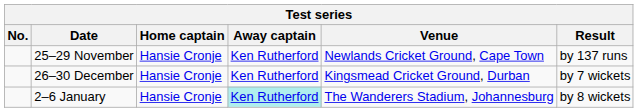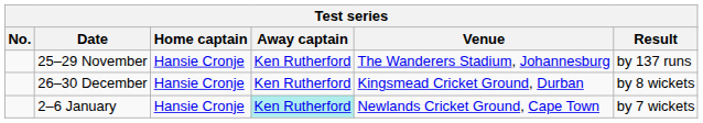 <table class="wikitable">
 <tr>
 <th colspan="9">Test series</th>
 </tr>
 <tr>
 <th>No.</th>
 <th>Date</th>
 <th>Home captain</th>
 <th>Away captain</th>
 <th>Venue</th>
 <th>Result</th>
 </tr>
 <tr>
 <td></td>
 <td>25–29 November</td>
 <td><a href='#'>Hansie Cronje</a></td>
 <td><a href='#'>Ken Rutherford</a></td>
-<td><a href='#'>Newlands Cricket Ground</a>, <a href='#'>Cape Town</a></td>
+<td><a href='#'>The Wanderers Stadium</a>, <a href='#'>Johannesburg</a></td>
 <td> by 137 runs</td>
 </tr>
 <tr>
 <td></td>
 <td>26–30 December</td>
 <td><a href='#'>Hansie Cronje</a></td>
 <td><a href='#'>Ken Rutherford</a></td>
 <td><a href='#'>Kingsmead Cricket Ground</a>, <a href='#'>Durban</a></td>
-<td> by 7 wickets</td>
+<td> by 8 wickets</td>
 </tr>
 <tr>
 <td></td>
 <td>2–6 January</td>
 <td><a href='#'>Hansie Cronje</a></td>
 <td style="background: paleturquoise;"><a href='#'>Ken Rutherford</a></td>
-<td><a href='#'>The Wanderers Stadium</a>, <a href='#'>Johannesburg</a></td>
-<td> by 8 wickets</td>
+<td><a href='#'>Newlands Cricket Ground</a>, <a href='#'>Cape Town</a></td>
+<td> by 7 wickets</td>
 </tr>
 </table>
